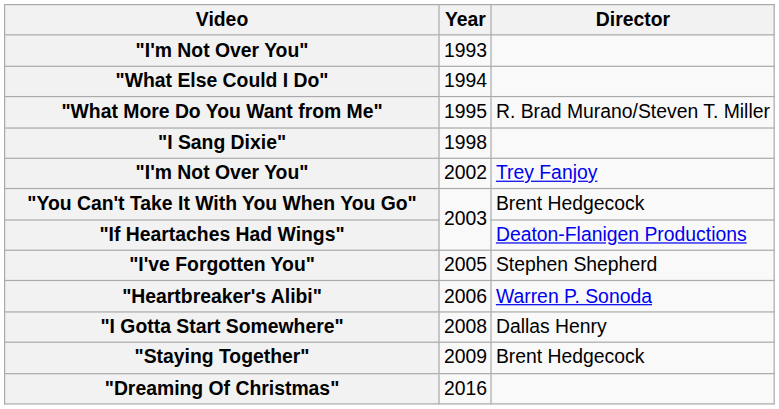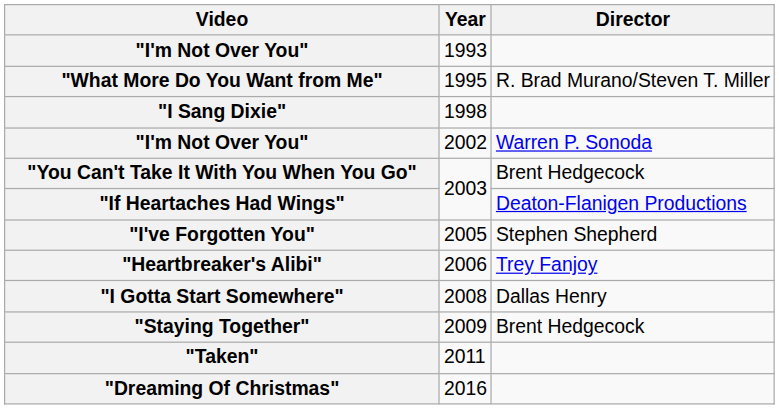 <table class="wikitable plainrowheaders">
 <tr>
 <th style="width:22em;">Video</th>
 <th>Year</th>
 <th>Director</th>
 </tr>
 <tr>
 <th scope="row">"I'm Not Over You"</th>
 <td>1993</td>
-<td></td>
-</tr>
-<tr>
-<th scope="row">"What Else Could I Do"</th>
-<td>1994</td>
 <td></td>
 </tr>
 <tr>
 <th scope="row">"What More Do You Want from Me"</th>
 <td>1995</td>
 <td>R. Brad Murano/Steven T. Miller</td>
 </tr>
 <tr>
 <th scope="row">"I Sang Dixie"</th>
 <td>1998</td>
 <td></td>
 </tr>
 <tr>
 <th scope="row">"I'm Not Over You"</th>
 <td>2002</td>
-<td><a href='#'>Trey Fanjoy</a></td>
+<td><a href='#'>Warren P. Sonoda</a></td>
 </tr>
 <tr>
 <th scope="row">"You Can't Take It With You When You Go"</th>
 <td rowspan="2">2003</td>
 <td>Brent Hedgecock</td>
 </tr>
 <tr>
 <th scope="row">"If Heartaches Had Wings"</th>
 <td><a href='#'>Deaton-Flanigen Productions</a></td>
 </tr>
 <tr>
 <th scope="row">"I've Forgotten You"</th>
 <td>2005</td>
 <td>Stephen Shepherd</td>
 </tr>
 <tr>
 <th scope="row">"Heartbreaker's Alibi"</th>
 <td>2006</td>
-<td><a href='#'>Warren P. Sonoda</a></td>
+<td><a href='#'>Trey Fanjoy</a></td>
 </tr>
 <tr>
 <th scope="row">"I Gotta Start Somewhere"</th>
 <td>2008</td>
 <td>Dallas Henry</td>
 </tr>
 <tr>
 <th scope="row">"Staying Together"</th>
 <td>2009</td>
 <td>Brent Hedgecock</td>
 </tr>
 <tr>
+<th scope="row">"Taken"</th>
+<td>2011</td>
+<td></td>
+</tr>
+<tr>
 <th scope="row">"Dreaming Of Christmas"</th>
 <td>2016</td>
 <td></td>
 </tr>
 </table>
